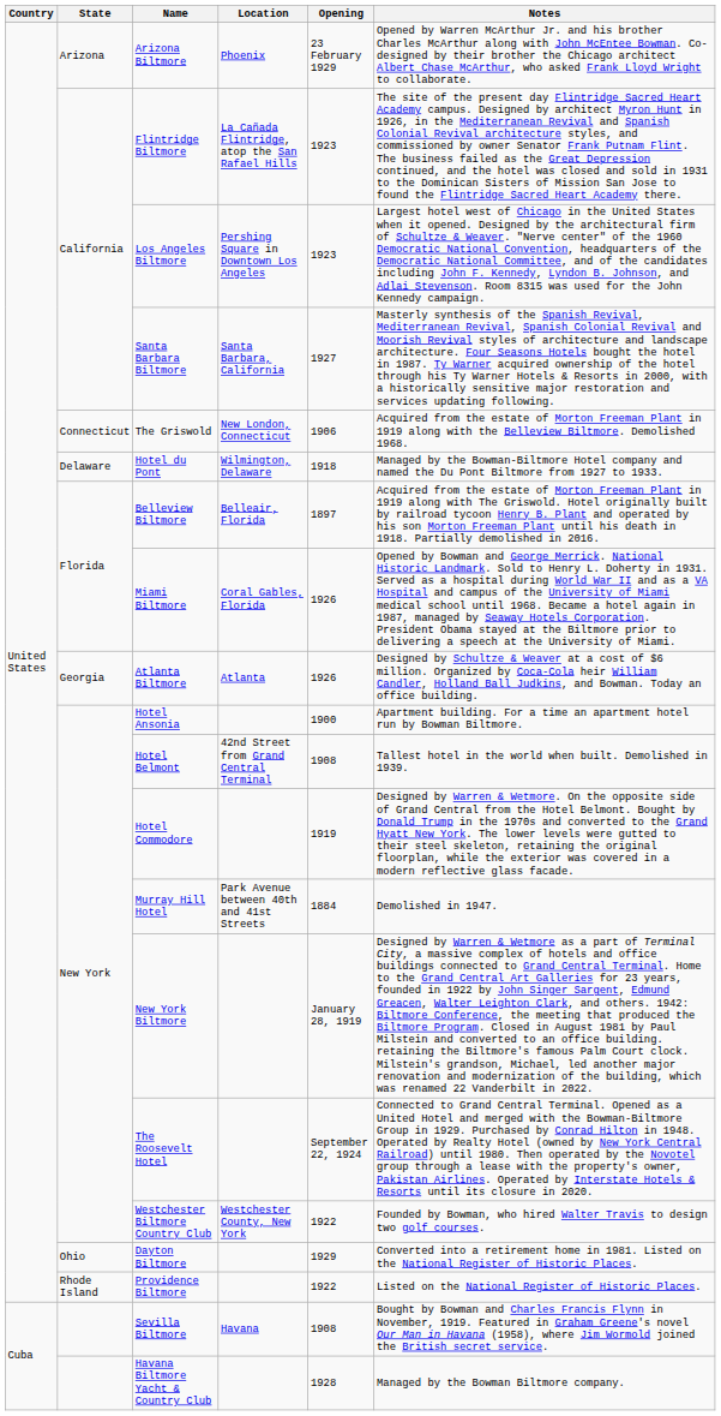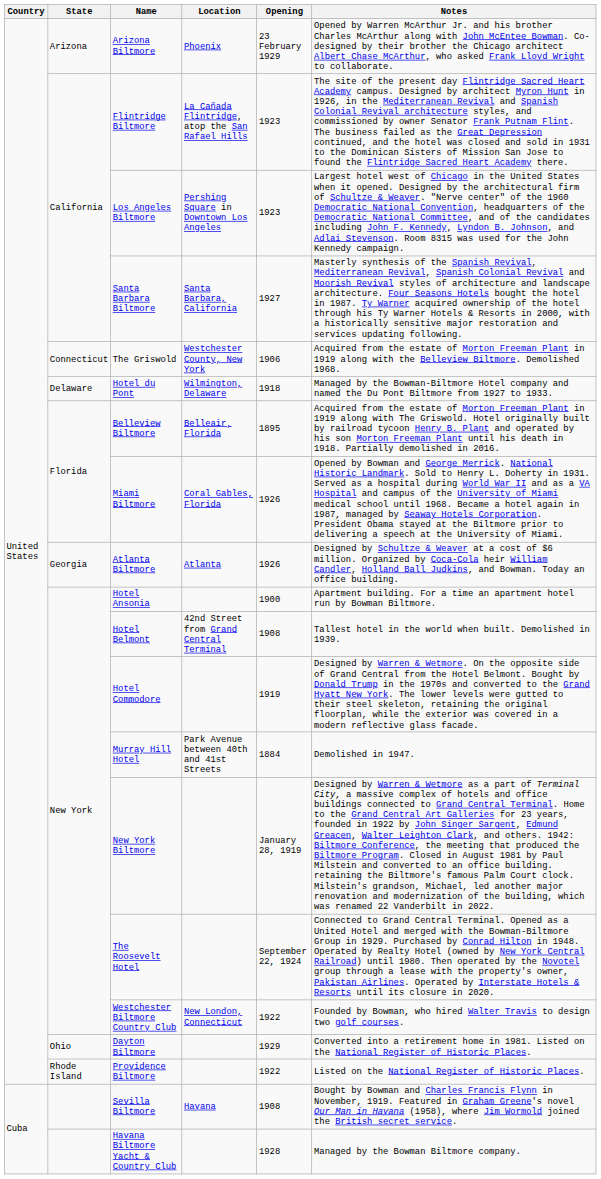 <table class="wikitable">
 <tr>
 <th>Country</th>
 <th>State</th>
 <th>Name</th>
 <th>Location</th>
 <th>Opening</th>
 <th>Notes</th>
 </tr>
 <tr>
 <td rowspan="18">United States</td>
 <td>Arizona</td>
 <td><a href='#'>Arizona Biltmore</a></td>
 <td><a href='#'>Phoenix</a></td>
 <td>23 February 1929</td>
 <td>Opened by Warren McArthur Jr. and his brother Charles McArthur along with <a href='#'>John McEntee Bowman</a>. Co-designed by their brother the Chicago architect <a href='#'>Albert Chase McArthur</a>, who asked <a href='#'>Frank Lloyd Wright</a> to collaborate.</td>
 </tr>
 <tr>
 <td rowspan="3">California</td>
 <td><a href='#'>Flintridge Biltmore</a></td>
 <td><a href='#'>La Cañada Flintridge</a>, atop the <a href='#'>San Rafael Hills</a></td>
 <td>1923</td>
 <td>The site of the present day <a href='#'>Flintridge Sacred Heart Academy</a> campus. Designed by architect <a href='#'>Myron Hunt</a> in 1926, in the <a href='#'>Mediterranean Revival</a> and <a href='#'>Spanish Colonial Revival architecture</a> styles, and commissioned by owner Senator <a href='#'>Frank Putnam Flint</a>. The business failed as the <a href='#'>Great Depression</a> continued, and the hotel was closed and sold in 1931 to the Dominican Sisters of Mission San Jose to found the <a href='#'>Flintridge Sacred Heart Academy</a> there.</td>
 </tr>
 <tr>
 <td><a href='#'>Los Angeles Biltmore</a></td>
 <td><a href='#'>Pershing Square</a> in <a href='#'>Downtown Los Angeles</a></td>
 <td>1923</td>
 <td>Largest hotel west of <a href='#'>Chicago</a> in the United States when it opened. Designed by the architectural firm of <a href='#'>Schultze & Weaver</a>.  "Nerve center" of the 1960 <a href='#'>Democratic National Convention</a>, headquarters of the <a href='#'>Democratic National Committee</a>, and of the candidates including <a href='#'>John F. Kennedy</a>, <a href='#'>Lyndon B. Johnson</a>, and <a href='#'>Adlai Stevenson</a>. Room 8315 was used for the John Kennedy campaign.</td>
 </tr>
 <tr>
 <td><a href='#'>Santa Barbara Biltmore</a></td>
 <td><a href='#'>Santa Barbara, California</a></td>
 <td>1927</td>
 <td>Masterly synthesis of the <a href='#'>Spanish Revival</a>, <a href='#'>Mediterranean Revival</a>, <a href='#'>Spanish Colonial Revival</a> and <a href='#'>Moorish Revival</a> styles of architecture and landscape architecture. <a href='#'>Four Seasons Hotels</a> bought the hotel in 1987. <a href='#'>Ty Warner</a> acquired ownership of the hotel through his Ty Warner Hotels & Resorts in 2000, with a historically sensitive major restoration and services updating following.</td>
 </tr>
 <tr>
 <td>Connecticut</td>
 <td>The Griswold</td>
-<td><a href='#'>New London, Connecticut</a></td>
+<td><a href='#'>Westchester County, New York</a></td>
 <td>1906</td>
 <td>Acquired from the estate of <a href='#'>Morton Freeman Plant</a> in 1919 along with the <a href='#'>Belleview Biltmore</a>. Demolished 1968.</td>
 </tr>
 <tr>
 <td>Delaware</td>
 <td><a href='#'>Hotel du Pont</a></td>
 <td><a href='#'>Wilmington, Delaware</a></td>
 <td>1918</td>
 <td>Managed by the Bowman-Biltmore Hotel company and named the Du Pont Biltmore from 1927 to 1933.</td>
 </tr>
 <tr>
 <td rowspan="2">Florida</td>
 <td><a href='#'>Belleview Biltmore</a></td>
 <td><a href='#'>Belleair, Florida</a></td>
-<td>1897</td>
+<td>1895</td>
 <td>Acquired from the estate of <a href='#'>Morton Freeman Plant</a> in 1919 along with The Griswold. Hotel originally built by railroad tycoon <a href='#'>Henry B. Plant</a> and operated by his son <a href='#'>Morton Freeman Plant</a> until his death in 1918. Partially demolished in 2016.</td>
 </tr>
 <tr>
 <td><a href='#'>Miami Biltmore</a></td>
 <td><a href='#'>Coral Gables, Florida</a></td>
 <td>1926</td>
 <td>Opened by Bowman and <a href='#'>George Merrick</a>. <a href='#'>National Historic Landmark</a>. Sold to Henry L. Doherty in 1931. Served as a hospital during <a href='#'>World War II</a> and as a <a href='#'>VA Hospital</a> and campus of the <a href='#'>University of Miami</a> medical school until 1968. Became a hotel again in 1987, managed by <a href='#'>Seaway Hotels Corporation</a>. President Obama stayed at the Biltmore prior to delivering a speech at the University of Miami.</td>
 </tr>
 <tr>
 <td>Georgia</td>
 <td><a href='#'>Atlanta Biltmore</a></td>
 <td><a href='#'>Atlanta</a></td>
 <td>1926</td>
 <td>Designed by <a href='#'>Schultze & Weaver</a> at a cost of $6 million. Organized by <a href='#'>Coca-Cola</a> heir <a href='#'>William Candler</a>, <a href='#'>Holland Ball Judkins</a>, and Bowman. Today an office building.</td>
 </tr>
 <tr>
 <td rowspan="7">New York</td>
 <td><a href='#'>Hotel Ansonia</a></td>
 <td></td>
 <td>1900</td>
 <td>Apartment building. For a time an apartment hotel run by Bowman Biltmore.</td>
 </tr>
 <tr>
 <td><a href='#'>Hotel Belmont</a></td>
 <td>42nd Street from <a href='#'>Grand Central Terminal</a></td>
 <td>1908</td>
 <td>Tallest hotel in the world when built. Demolished in 1939.</td>
 </tr>
 <tr>
 <td><a href='#'>Hotel Commodore</a></td>
 <td></td>
 <td>1919</td>
 <td>Designed by <a href='#'>Warren & Wetmore</a>. On the opposite side of Grand Central from the Hotel Belmont. Bought by <a href='#'>Donald Trump</a> in the 1970s and converted to the <a href='#'>Grand Hyatt New York</a>. The lower levels were gutted to their steel skeleton, retaining the original floorplan, while the exterior was covered in a modern reflective glass facade.</td>
 </tr>
 <tr>
 <td><a href='#'>Murray Hill Hotel</a></td>
 <td>Park Avenue between 40th and 41st Streets</td>
 <td>1884</td>
 <td>Demolished in 1947.</td>
 </tr>
 <tr>
 <td><a href='#'>New York Biltmore</a></td>
 <td></td>
 <td>January 28, 1919</td>
 <td>Designed by <a href='#'>Warren & Wetmore</a> as a part of <em>Terminal City</em>, a massive complex of hotels and office buildings connected to <a href='#'>Grand Central Terminal</a>. Home to the <a href='#'>Grand Central Art Galleries</a> for 23 years, founded in 1922 by <a href='#'>John Singer Sargent</a>, <a href='#'>Edmund Greacen</a>, <a href='#'>Walter Leighton Clark</a>, and others. 1942: <a href='#'>Biltmore Conference</a>, the meeting that produced the <a href='#'>Biltmore Program</a>. Closed in August 1981 by Paul Milstein and converted to an office building. retaining the Biltmore's famous Palm Court clock. Milstein's grandson, Michael, led another major renovation and modernization of the building, which was renamed 22 Vanderbilt in 2022. </td>
 </tr>
 <tr>
 <td><a href='#'>The Roosevelt Hotel</a></td>
 <td></td>
 <td>September 22, 1924</td>
 <td>Connected to Grand Central Terminal. Opened as a United Hotel and merged with the Bowman-Biltmore Group in 1929. Purchased by <a href='#'>Conrad Hilton</a> in 1948. Operated by Realty Hotel (owned by <a href='#'>New York Central Railroad</a>) until 1980. Then operated by the <a href='#'>Novotel</a> group through a lease with the property's owner, <a href='#'>Pakistan Airlines</a>. Operated by <a href='#'>Interstate Hotels & Resorts</a> until its closure in 2020.</td>
 </tr>
 <tr>
 <td><a href='#'>Westchester Biltmore Country Club</a></td>
-<td><a href='#'>Westchester County, New York</a></td>
+<td><a href='#'>New London, Connecticut</a></td>
 <td>1922</td>
 <td>Founded by Bowman, who hired <a href='#'>Walter Travis</a> to design two <a href='#'>golf courses</a>.</td>
 </tr>
 <tr>
 <td>Ohio</td>
 <td><a href='#'>Dayton Biltmore</a></td>
 <td></td>
 <td>1929</td>
 <td>Converted into a retirement home in 1981. Listed on the <a href='#'>National Register of Historic Places</a>.</td>
 </tr>
 <tr>
 <td>Rhode Island</td>
 <td><a href='#'>Providence Biltmore</a></td>
 <td></td>
 <td>1922</td>
 <td>Listed on the <a href='#'>National Register of Historic Places</a>.</td>
 </tr>
 <tr>
 <td rowspan="2">Cuba</td>
 <td></td>
 <td><a href='#'>Sevilla Biltmore</a></td>
 <td><a href='#'>Havana</a></td>
 <td>1908</td>
 <td>Bought by Bowman and <a href='#'>Charles Francis Flynn</a> in November, 1919. Featured in <a href='#'>Graham Greene</a>'s novel <em><a href='#'>Our Man in Havana</a></em> (1958), where <a href='#'>Jim Wormold</a> joined the <a href='#'>British secret service</a>.</td>
 </tr>
 <tr>
 <td></td>
 <td><a href='#'>Havana Biltmore Yacht & Country Club</a></td>
 <td></td>
 <td>1928</td>
 <td>Managed by the Bowman Biltmore company.</td>
 </tr>
 </table>
